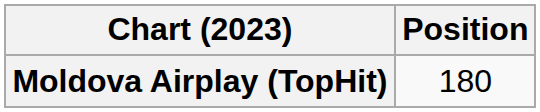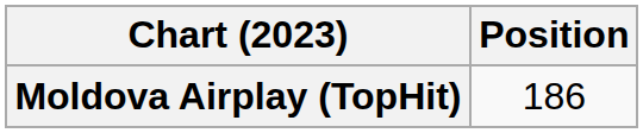 <table class="wikitable plainrowheaders" style="text-align:center">
 <tr>
 <th scope="col">Chart (2023)</th>
 <th scope="col">Position</th>
 </tr>
 <tr>
 <th scope="row">Moldova Airplay (TopHit)</th>
-<td>180</td>
+<td>186</td>
 </tr>
 <tr>
 </tr>
 </table>
